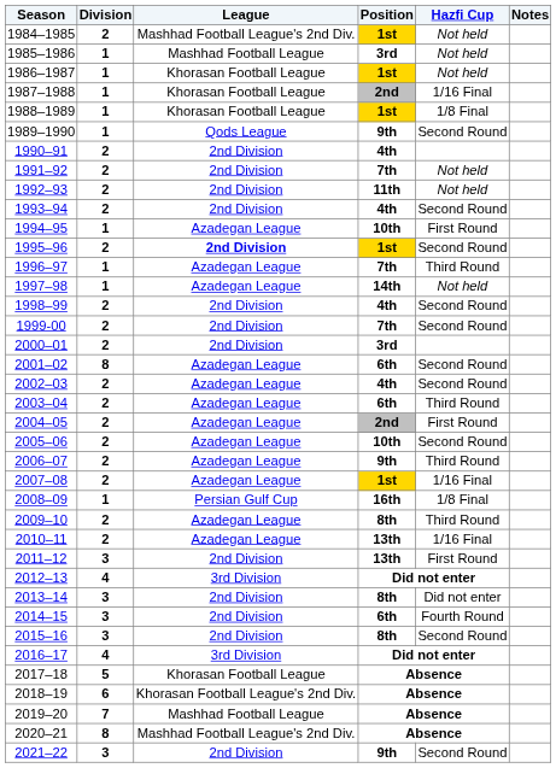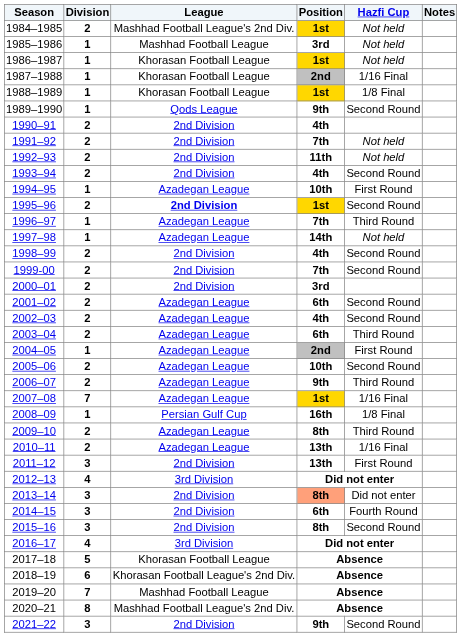 <table border="1" cellpadding="2" style="border-collapse:collapse; text-align:center; font-size:normal;">
 <tr style="background:#f0f6fa;">
 <th>Season</th>
 <th>Division</th>
 <th>League</th>
 <th>Position</th>
 <th><a href='#'>Hazfi Cup</a></th>
 <th>Notes</th>
 </tr>
 <tr>
 <td>1984–1985</td>
 <td><strong>2</strong></td>
 <td>Mashhad Football League's 2nd Div.</td>
 <td style="background:gold;"><strong>1st</strong></td>
 <td><em>Not held</em></td>
 <td></td>
 </tr>
 <tr>
 <td>1985–1986</td>
 <td><strong>1</strong></td>
 <td>Mashhad Football League</td>
 <td><strong>3rd</strong></td>
 <td><em>Not held</em></td>
 <td></td>
 </tr>
 <tr>
 <td>1986–1987</td>
 <td><strong>1</strong></td>
 <td>Khorasan Football League</td>
 <td style="background:gold;"><strong>1st</strong></td>
 <td><em>Not held</em></td>
 <td></td>
 </tr>
 <tr>
 <td>1987–1988</td>
 <td><strong>1</strong></td>
 <td>Khorasan Football League</td>
 <td style="background:silver;"><strong>2nd </strong></td>
 <td>1/16 Final</td>
 <td></td>
 </tr>
 <tr>
 <td>1988–1989</td>
 <td><strong>1</strong></td>
 <td>Khorasan Football League</td>
 <td style="background:gold;"><strong>1st</strong></td>
 <td>1/8 Final</td>
 <td></td>
 </tr>
 <tr>
 <td>1989–1990</td>
 <td><strong>1</strong></td>
 <td><a href='#'>Qods League</a></td>
 <td><strong>9th</strong></td>
 <td>Second Round</td>
 <td></td>
 </tr>
 <tr>
 <td><a href='#'>1990–91</a></td>
 <td><strong>2</strong></td>
 <td><a href='#'>2nd Division</a></td>
 <td><strong>4th</strong></td>
 <td></td>
 <td></td>
 </tr>
 <tr>
 <td><a href='#'>1991–92</a></td>
 <td><strong>2</strong></td>
 <td><a href='#'>2nd Division</a></td>
 <td><strong>7th</strong></td>
 <td><em>Not held</em></td>
 <td></td>
 </tr>
 <tr>
 <td><a href='#'>1992–93</a></td>
 <td><strong>2</strong></td>
 <td><a href='#'>2nd Division</a></td>
 <td><strong>11th</strong></td>
 <td><em>Not held</em></td>
 <td></td>
 </tr>
 <tr>
 <td><a href='#'>1993–94</a></td>
 <td><strong>2</strong></td>
 <td><a href='#'>2nd Division</a></td>
 <td><strong>4th</strong></td>
 <td>Second Round</td>
 <td></td>
 </tr>
 <tr>
 <td><a href='#'>1994–95</a></td>
 <td><strong>1</strong></td>
 <td><a href='#'>Azadegan League</a></td>
 <td><strong>10th</strong></td>
 <td>First Round</td>
 <td></td>
 </tr>
 <tr>
 <td><a href='#'>1995–96</a></td>
 <td><strong>2</strong></td>
 <td><strong><a href='#'>2nd Division</a></strong></td>
 <td style="background:gold;"><strong>1st</strong></td>
 <td>Second Round</td>
 <td></td>
 </tr>
 <tr>
 <td><a href='#'>1996–97</a></td>
 <td><strong>1</strong></td>
 <td><a href='#'>Azadegan League</a></td>
 <td><strong>7th</strong></td>
 <td>Third Round</td>
 <td></td>
 </tr>
 <tr>
 <td><a href='#'>1997–98</a></td>
 <td><strong>1</strong></td>
 <td><a href='#'>Azadegan League</a></td>
 <td><strong>14th</strong></td>
 <td><em>Not held</em></td>
 <td></td>
 </tr>
 <tr>
 <td><a href='#'>1998–99</a></td>
 <td><strong>2</strong></td>
 <td><a href='#'>2nd Division</a></td>
 <td><strong>4th</strong></td>
 <td>Second Round</td>
 <td></td>
 </tr>
 <tr>
 <td><a href='#'>1999-00</a></td>
 <td><strong>2</strong></td>
 <td><a href='#'>2nd Division</a></td>
 <td><strong>7th</strong></td>
 <td>Second Round</td>
 <td></td>
 </tr>
 <tr>
 <td><a href='#'>2000–01</a></td>
 <td><strong>2</strong></td>
 <td><a href='#'>2nd Division</a></td>
 <td><strong>3rd</strong></td>
 <td></td>
 <td></td>
 </tr>
 <tr>
 <td><a href='#'>2001–02</a></td>
-<td><strong>8</strong></td>
+<td><strong>2</strong></td>
 <td><a href='#'>Azadegan League</a></td>
 <td><strong>6th</strong></td>
 <td>Second Round</td>
 <td></td>
 </tr>
 <tr>
 <td><a href='#'>2002–03</a></td>
 <td><strong>2</strong></td>
 <td><a href='#'>Azadegan League</a></td>
 <td><strong>4th</strong></td>
 <td>Second Round</td>
 <td></td>
 </tr>
 <tr>
 <td><a href='#'>2003–04</a></td>
 <td><strong>2</strong></td>
 <td><a href='#'>Azadegan League</a></td>
 <td><strong>6th</strong></td>
 <td>Third Round</td>
 <td></td>
 </tr>
 <tr>
 <td><a href='#'>2004–05</a></td>
-<td><strong>2</strong></td>
+<td><strong>1</strong></td>
 <td><a href='#'>Azadegan League</a></td>
 <td style="background:silver;"><strong>2nd</strong></td>
 <td>First Round</td>
 <td></td>
 </tr>
 <tr>
 <td><a href='#'>2005–06</a></td>
 <td><strong>2</strong></td>
 <td><a href='#'>Azadegan League</a></td>
 <td><strong>10th</strong></td>
 <td>Second  Round</td>
 <td></td>
 </tr>
 <tr>
 <td><a href='#'>2006–07</a></td>
 <td><strong>2</strong></td>
 <td><a href='#'>Azadegan League</a></td>
 <td><strong>9th</strong></td>
 <td>Third Round</td>
 <td></td>
 </tr>
 <tr>
 <td><a href='#'>2007–08</a></td>
-<td><strong>2</strong></td>
+<td><strong>7</strong></td>
 <td><a href='#'>Azadegan League</a></td>
 <td style="background:gold;"><strong>1st</strong></td>
 <td>1/16 Final</td>
 <td></td>
 </tr>
 <tr>
 <td><a href='#'>2008–09</a></td>
 <td><strong>1</strong></td>
 <td><a href='#'>Persian Gulf Cup</a></td>
 <td><strong>16th</strong></td>
 <td>1/8 Final</td>
 <td></td>
 </tr>
 <tr>
 <td><a href='#'>2009–10</a></td>
 <td><strong>2</strong></td>
 <td><a href='#'>Azadegan League</a></td>
 <td><strong>8th</strong></td>
 <td>Third Round</td>
 <td></td>
 </tr>
 <tr>
 <td><a href='#'>2010–11</a></td>
 <td><strong>2</strong></td>
 <td><a href='#'>Azadegan League</a></td>
 <td><strong>13th</strong></td>
 <td>1/16 Final</td>
 <td></td>
 </tr>
 <tr>
 <td><a href='#'>2011–12</a></td>
 <td><strong>3</strong></td>
 <td><a href='#'>2nd Division</a></td>
 <td><strong>13th</strong></td>
 <td>First Round</td>
 <td></td>
 </tr>
 <tr>
 <td><a href='#'>2012–13</a></td>
 <td><strong>4</strong></td>
 <td><a href='#'>3rd Division</a></td>
 <td colspan=2><strong>Did not enter</strong></td>
 <td></td>
 </tr>
 <tr>
 <td><a href='#'>2013–14</a></td>
 <td><strong>3</strong></td>
 <td><a href='#'>2nd Division</a></td>
-<td><strong>8th</strong></td>
+<td style="background: lightsalmon;"><strong>8th</strong></td>
 <td>Did not enter</td>
 <td></td>
 </tr>
 <tr>
 <td><a href='#'>2014–15</a></td>
 <td><strong>3</strong></td>
 <td><a href='#'>2nd Division</a></td>
 <td><strong>6th</strong></td>
 <td>Fourth Round</td>
 <td></td>
 </tr>
 <tr>
 <td><a href='#'>2015–16</a></td>
 <td><strong>3</strong></td>
 <td><a href='#'>2nd Division</a></td>
 <td><strong>8th</strong></td>
 <td>Second Round</td>
 <td></td>
 </tr>
 <tr>
 <td><a href='#'>2016–17</a></td>
 <td><strong>4</strong></td>
 <td><a href='#'>3rd Division</a></td>
 <td colspan=2><strong>Did not enter</strong></td>
 <td></td>
 </tr>
 <tr>
 <td>2017–18</td>
 <td><strong>5</strong></td>
 <td>Khorasan Football League</td>
 <td colspan=2><strong>Absence</strong></td>
 <td></td>
 </tr>
 <tr>
 <td>2018–19</td>
 <td><strong>6</strong></td>
 <td>Khorasan Football League's 2nd Div.</td>
 <td colspan=2><strong>Absence</strong></td>
 <td></td>
 </tr>
 <tr>
 <td>2019–20</td>
 <td><strong>7</strong></td>
 <td>Mashhad Football League</td>
 <td colspan=2><strong>Absence</strong></td>
 <td></td>
 </tr>
 <tr>
 <td>2020–21</td>
 <td><strong>8</strong></td>
 <td>Mashhad Football League's 2nd Div.</td>
 <td colspan=2><strong>Absence</strong></td>
 <td></td>
 </tr>
 <tr>
 <td><a href='#'>2021–22</a></td>
 <td><strong>3</strong></td>
 <td><a href='#'>2nd Division</a></td>
 <td><strong>9th</strong></td>
 <td>Second Round</td>
 <td></td>
 </tr>
 </table>
